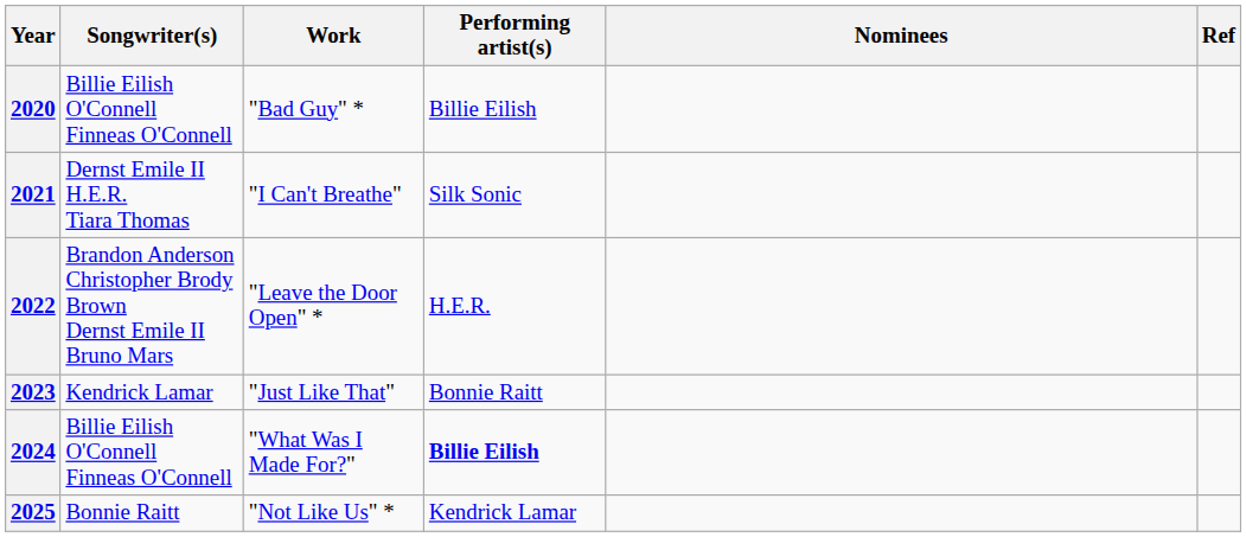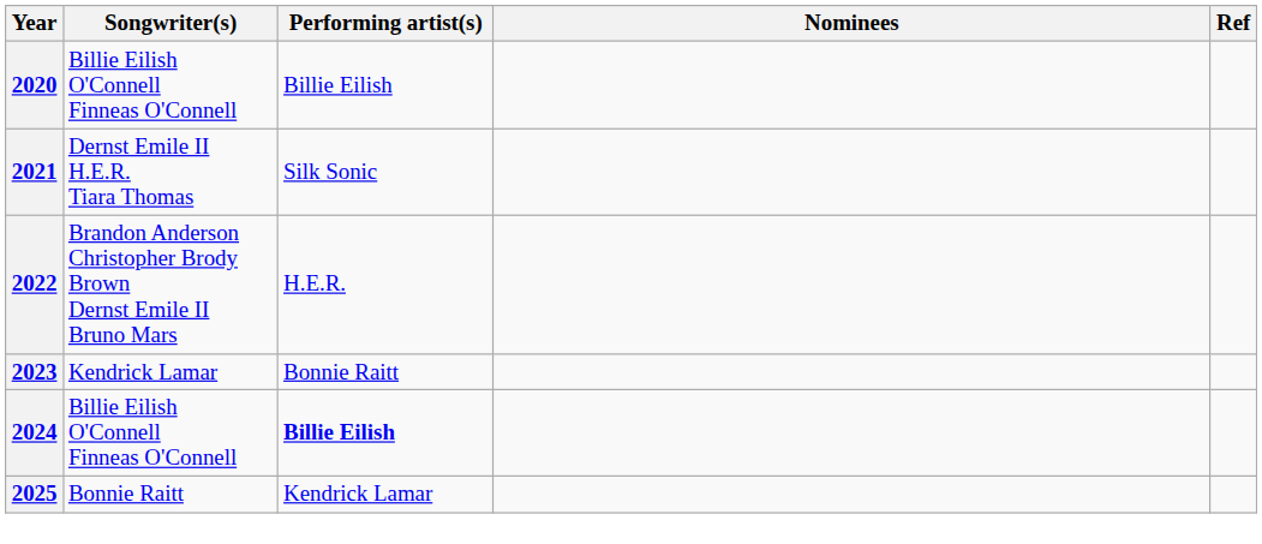 <table class="wikitable sortable" style="width:100%">
 <tr>
 <th scope="col" width="1%">Year</th>
 <th scope="col" width="15%">Songwriter(s)</th>
-<th scope="col" width="15%">Work</th>
 <th scope="col" width="15%">Performing artist(s)</th>
 <th scope="col" class="unsortable" width="50%">Nominees</th>
 <th scope="col" class="unsortable" width="1%">Ref</th>
 </tr>
 <tr>
 <th scope="row"><a href='#'>2020</a></th>
 <td><a href='#'>Billie Eilish O'Connell</a><br><a href='#'>Finneas O'Connell</a></td>
-<td>"<a href='#'>Bad Guy</a>" *</td>
 <td><a href='#'>Billie Eilish</a></td>
 <td></td>
 <td style="text-align:center;"></td>
 </tr>
 <tr>
 <th scope="row"><a href='#'>2021</a></th>
 <td><a href='#'>Dernst Emile II</a><br><a href='#'>H.E.R.</a><br><a href='#'>Tiara Thomas</a></td>
-<td>"<a href='#'>I Can't Breathe</a>"</td>
 <td><a href='#'>Silk Sonic</a></td>
 <td></td>
 <td style="text-align:center;"></td>
 </tr>
 <tr>
 <th scope="row"><a href='#'>2022</a></th>
 <td><a href='#'>Brandon Anderson</a><br> <a href='#'>Christopher Brody Brown</a> <br> <a href='#'>Dernst Emile II</a> <br> <a href='#'>Bruno Mars</a></td>
-<td>"<a href='#'>Leave the Door Open</a>" *</td>
 <td><a href='#'>H.E.R.</a></td>
 <td></td>
 <td style="text-align:center;"></td>
 </tr>
 <tr>
 <th scope="row"><a href='#'>2023</a></th>
 <td><a href='#'>Kendrick Lamar</a></td>
-<td>"<a href='#'>Just Like That</a>"</td>
 <td><a href='#'>Bonnie Raitt</a></td>
 <td></td>
 <td style="text-align:center;"></td>
 </tr>
 <tr>
 <th scope="row"><a href='#'>2024</a></th>
 <td><a href='#'>Billie Eilish O'Connell</a> <br> <a href='#'>Finneas O'Connell</a></td>
-<td>"<a href='#'>What Was I Made For?</a>"</td>
 <td><strong><a href='#'>Billie Eilish</a></strong></td>
 <td></td>
 <td></td>
 </tr>
 <tr>
 <th Scope="row"><a href='#'>2025</a></th>
 <td><a href='#'>Bonnie Raitt</a></td>
-<td>"<a href='#'>Not Like Us</a>" *</td>
 <td><a href='#'>Kendrick Lamar</a></td>
 <td></td>
 <td style="text-align:center;"></td>
 </tr>
 </table>
